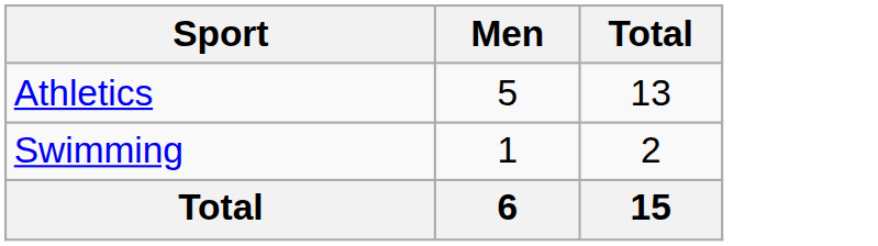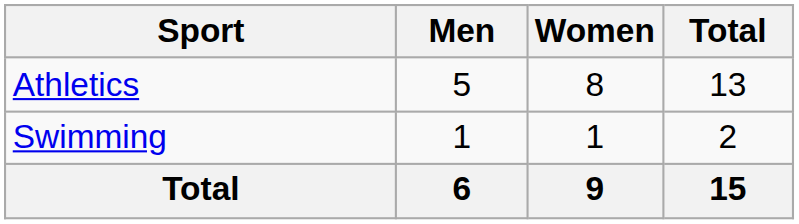 <table class="wikitable sortable" style="text-align:center;">
 <tr>
 <th width=180>Sport</th>
 <th width=55>Men</th>
+<th width=55>Women</th>
 <th width=55>Total</th>
 </tr>
 <tr>
 <td align=left><a href='#'>Athletics</a></td>
 <td>5</td>
+<td>8</td>
 <td>13</td>
 </tr>
 <tr>
 <td align=left><a href='#'>Swimming</a></td>
+<td>1</td>
 <td>1</td>
 <td>2</td>
 </tr>
 <tr>
 <th>Total</th>
 <th>6</th>
+<th>9</th>
 <th>15</th>
 </tr>
 </table>
